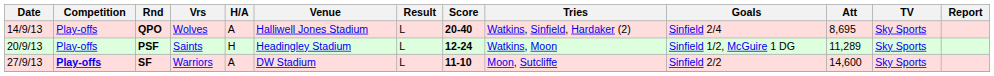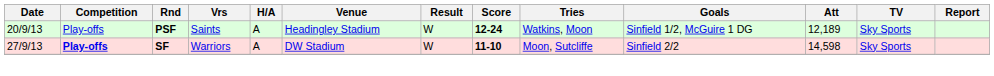 <table class="wikitable" style="font-size:85%;" width="100%">
 <tr>
 <th>Date</th>
 <th>Competition</th>
 <th>Rnd</th>
 <th>Vrs</th>
 <th>H/A</th>
 <th>Venue</th>
 <th>Result</th>
 <th>Score</th>
 <th>Tries</th>
 <th>Goals</th>
 <th>Att</th>
 <th>TV</th>
 <th>Report</th>
 </tr>
-<tr style="background:#ffdddd;" width=20 | >
-<td>14/9/13</td>
-<td><a href='#'>Play-offs</a></td>
-<td><strong>QPO</strong></td>
-<td><a href='#'>Wolves</a></td>
-<td>A</td>
-<td><a href='#'>Halliwell Jones Stadium</a></td>
-<td>L</td>
-<td><strong>20-40</strong></td>
-<td><a href='#'>Watkins</a>, <a href='#'>Sinfield</a>, <a href='#'>Hardaker</a> (2)</td>
-<td><a href='#'>Sinfield</a> 2/4</td>
-<td>8,695</td>
-<td><a href='#'>Sky Sports</a></td>
-<td></td>
-</tr>
 <tr style="background:#ddffdd;" width=20 | >
 <td>20/9/13</td>
 <td><a href='#'>Play-offs</a></td>
 <td><strong>PSF</strong></td>
 <td><a href='#'>Saints</a></td>
-<td>H</td>
+<td>A</td>
 <td><a href='#'>Headingley Stadium</a></td>
-<td>L</td>
+<td>W</td>
 <td><strong>12-24</strong></td>
 <td><a href='#'>Watkins</a>, <a href='#'>Moon</a></td>
 <td><a href='#'>Sinfield</a> 1/2, <a href='#'>McGuire</a> 1 DG</td>
-<td>11,289</td>
+<td>12,189</td>
 <td><a href='#'>Sky Sports</a></td>
 <td></td>
 </tr>
 <tr style="background:#ffdddd;" width=20 | >
 <td>27/9/13</td>
 <td><strong><a href='#'>Play-offs</a></strong></td>
 <td><strong>SF</strong></td>
 <td><a href='#'>Warriors</a></td>
 <td>A</td>
 <td><a href='#'>DW Stadium</a></td>
-<td>L</td>
+<td>W</td>
 <td><strong>11-10</strong></td>
 <td><a href='#'>Moon</a>, <a href='#'>Sutcliffe</a></td>
 <td><a href='#'>Sinfield</a> 2/2</td>
-<td>14,600</td>
+<td>14,598</td>
 <td><a href='#'>Sky Sports</a></td>
 <td></td>
 </tr>
 <tr>
 </tr>
 </table>
